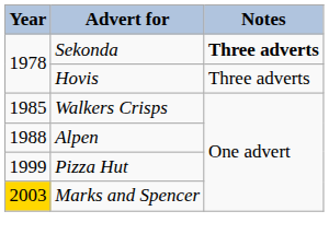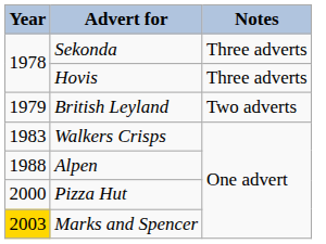 <table class="wikitable">
 <tr style="text-align:center;">
 <th style="background:#B0C4DE;">Year</th>
 <th style="background:#B0C4DE;">Advert for</th>
 <th style="background:#B0C4DE;">Notes</th>
 </tr>
 <tr>
 <td rowspan="2">1978</td>
 <td><em>Sekonda</em></td>
-<td><strong>Three adverts</strong></td>
+<td>Three adverts</td>
 </tr>
 <tr>
 <td><em>Hovis</em></td>
 <td>Three adverts</td>
 </tr>
 <tr>
-<td>1985</td>
+<td>1979</td>
+<td><em>British Leyland</em></td>
+<td>Two adverts</td>
+</tr>
+<tr>
+<td>1983</td>
 <td><em>Walkers Crisps</em></td>
 <td rowspan="4">One advert</td>
 </tr>
 <tr>
 <td>1988</td>
 <td><em>Alpen</em></td>
 </tr>
 <tr>
-<td>1999</td>
+<td>2000</td>
 <td><em>Pizza Hut</em></td>
 </tr>
 <tr>
 <td style="background: gold;">2003</td>
 <td><em>Marks and Spencer</em></td>
 </tr>
 </table>
